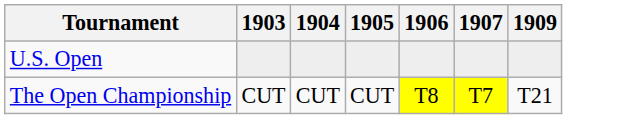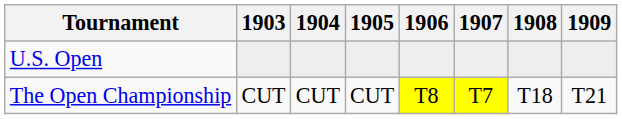 <table class="wikitable" style="font-size:95%;text-align:center;">
 <tr>
 <th>Tournament</th>
 <th>1903</th>
 <th>1904</th>
 <th>1905</th>
 <th>1906</th>
 <th>1907</th>
+<th>1908</th>
 <th>1909</th>
 </tr>
 <tr>
 <td align=left><a href='#'>U.S. Open</a></td>
+<td style="background:#eee;"></td>
 <td style="background:#eee;"></td>
 <td style="background:#eee;"></td>
 <td style="background:#eee;"></td>
 <td style="background:#eee;"></td>
 <td style="background:#eee;"></td>
 <td style="background:#eee;"></td>
 </tr>
 <tr>
 <td align=left><a href='#'>The Open Championship</a></td>
 <td>CUT</td>
 <td>CUT</td>
 <td>CUT</td>
 <td style="background:yellow;">T8</td>
 <td style="background:yellow;">T7</td>
+<td>T18</td>
 <td>T21</td>
 </tr>
 </table>
